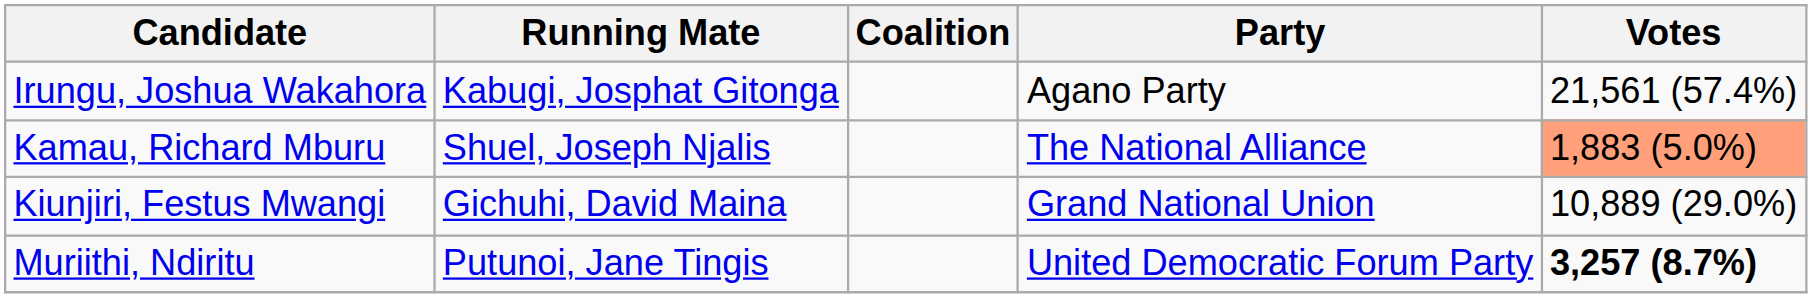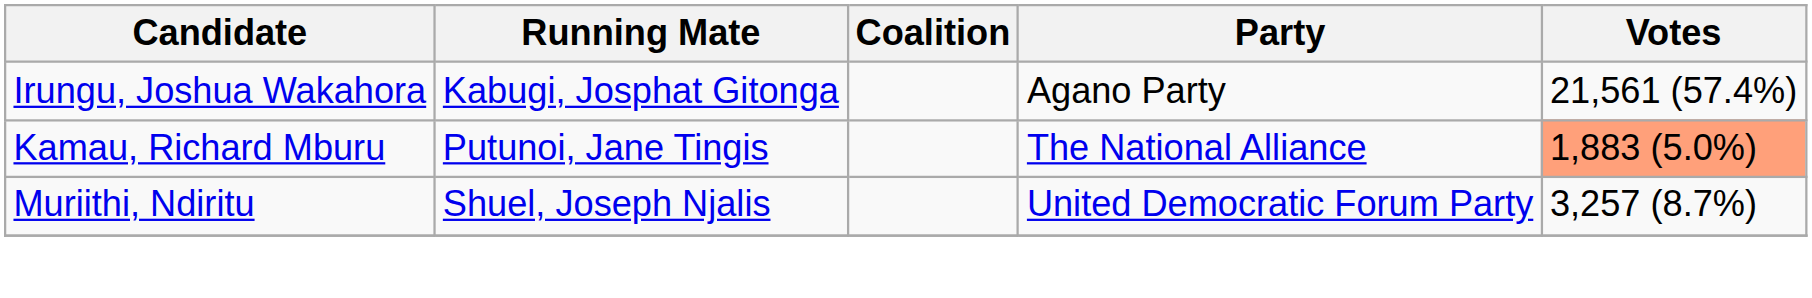 <table class="wikitable sortable">
 <tr>
 <th>Candidate</th>
 <th>Running Mate</th>
 <th>Coalition</th>
 <th>Party</th>
 <th>Votes</th>
 </tr>
 <tr>
 <td><a href='#'>Irungu, Joshua Wakahora</a></td>
 <td><a href='#'>Kabugi, Josphat Gitonga</a></td>
 <td></td>
 <td>Agano Party</td>
 <td>21,561 (57.4%)</td>
 </tr>
 <tr>
 <td><a href='#'>Kamau, Richard Mburu</a></td>
-<td><a href='#'>Shuel, Joseph Njalis</a></td>
+<td><a href='#'>Putunoi, Jane Tingis</a></td>
 <td></td>
 <td><a href='#'>The National Alliance</a></td>
 <td style="background: lightsalmon;">1,883 (5.0%)</td>
 </tr>
 <tr>
-<td><a href='#'>Kiunjiri, Festus Mwangi</a></td>
-<td><a href='#'>Gichuhi, David Maina</a></td>
-<td></td>
-<td><a href='#'>Grand National Union</a></td>
-<td>10,889 (29.0%)</td>
-</tr>
-<tr>
 <td><a href='#'>Muriithi, Ndiritu</a></td>
-<td><a href='#'>Putunoi, Jane Tingis</a></td>
+<td><a href='#'>Shuel, Joseph Njalis</a></td>
 <td></td>
 <td><a href='#'>United Democratic Forum Party</a></td>
-<td><strong>3,257 (8.7%)</strong></td>
+<td>3,257 (8.7%)</td>
 </tr>
 <tr>
 </tr>
 </table>
